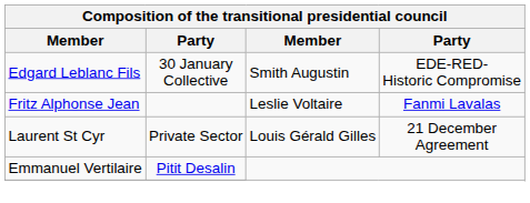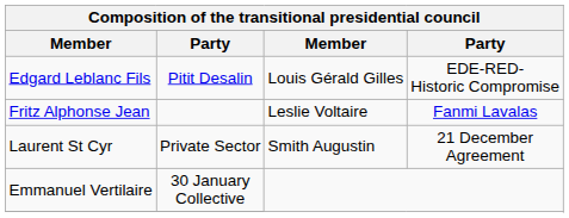 <table class=wikitable style=text-align:center>
 <tr>
 <th colspan=4>Composition of the transitional presidential council</th>
 </tr>
 <tr>
 <th>Member</th>
 <th>Party</th>
 <th>Member</th>
 <th>Party</th>
 </tr>
 <tr>
 <td align=left><a href='#'>Edgard Leblanc Fils</a></td>
-<td>30 January<br>Collective</td>
-<td align=left>Smith Augustin</td>
+<td><a href='#'>Pitit Desalin</a></td>
+<td align=left>Louis Gérald Gilles</td>
 <td>EDE-RED-<br>Historic Compromise </td>
 </tr>
 <tr>
 <td align=left><a href='#'>Fritz Alphonse Jean</a></td>
 <td></td>
 <td align=left>Leslie Voltaire</td>
 <td><a href='#'>Fanmi Lavalas</a></td>
 </tr>
 <tr>
 <td align=left>Laurent St Cyr</td>
 <td>Private Sector</td>
-<td align=left>Louis Gérald Gilles</td>
+<td align=left>Smith Augustin</td>
 <td>21 December<br>Agreement</td>
 </tr>
 <tr>
 <td align=left>Emmanuel Vertilaire</td>
-<td><a href='#'>Pitit Desalin</a></td>
+<td>30 January<br>Collective</td>
 </tr>
 <tr>
 </tr>
 </table>
